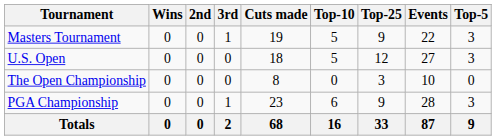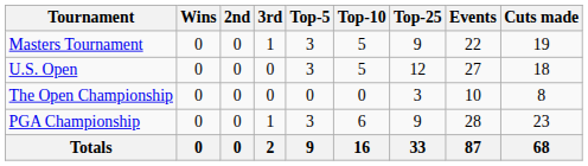 <table class=wikitable style=text-align:center>
 <tr>
 <th>Tournament</th>
 <th>Wins</th>
 <th>2nd</th>
 <th>3rd</th>
-<th>Cuts made</th>
+<th>Top-5</th>
 <th>Top-10</th>
 <th>Top-25</th>
 <th>Events</th>
-<th>Top-5</th>
+<th>Cuts made</th>
 </tr>
 <tr>
 <td align=left><a href='#'>Masters Tournament</a></td>
 <td>0</td>
 <td>0</td>
 <td>1</td>
-<td>19</td>
+<td>3</td>
 <td>5</td>
 <td>9</td>
 <td>22</td>
-<td>3</td>
+<td>19</td>
 </tr>
 <tr>
 <td align=left><a href='#'>U.S. Open</a></td>
 <td>0</td>
 <td>0</td>
 <td>0</td>
-<td>18</td>
+<td>3</td>
 <td>5</td>
 <td>12</td>
 <td>27</td>
-<td>3</td>
+<td>18</td>
 </tr>
 <tr>
 <td align=left><a href='#'>The Open Championship</a></td>
 <td>0</td>
 <td>0</td>
 <td>0</td>
-<td>8</td>
+<td>0</td>
 <td>0</td>
 <td>3</td>
 <td>10</td>
-<td>0</td>
+<td>8</td>
 </tr>
 <tr>
 <td align=left><a href='#'>PGA Championship</a></td>
 <td>0</td>
 <td>0</td>
 <td>1</td>
-<td>23</td>
+<td>3</td>
 <td>6</td>
 <td>9</td>
 <td>28</td>
-<td>3</td>
+<td>23</td>
 </tr>
 <tr>
 <th>Totals</th>
 <th>0</th>
 <th>0</th>
 <th>2</th>
-<th>68</th>
+<th>9</th>
 <th>16</th>
 <th>33</th>
 <th>87</th>
-<th>9</th>
+<th>68</th>
 </tr>
 </table>
